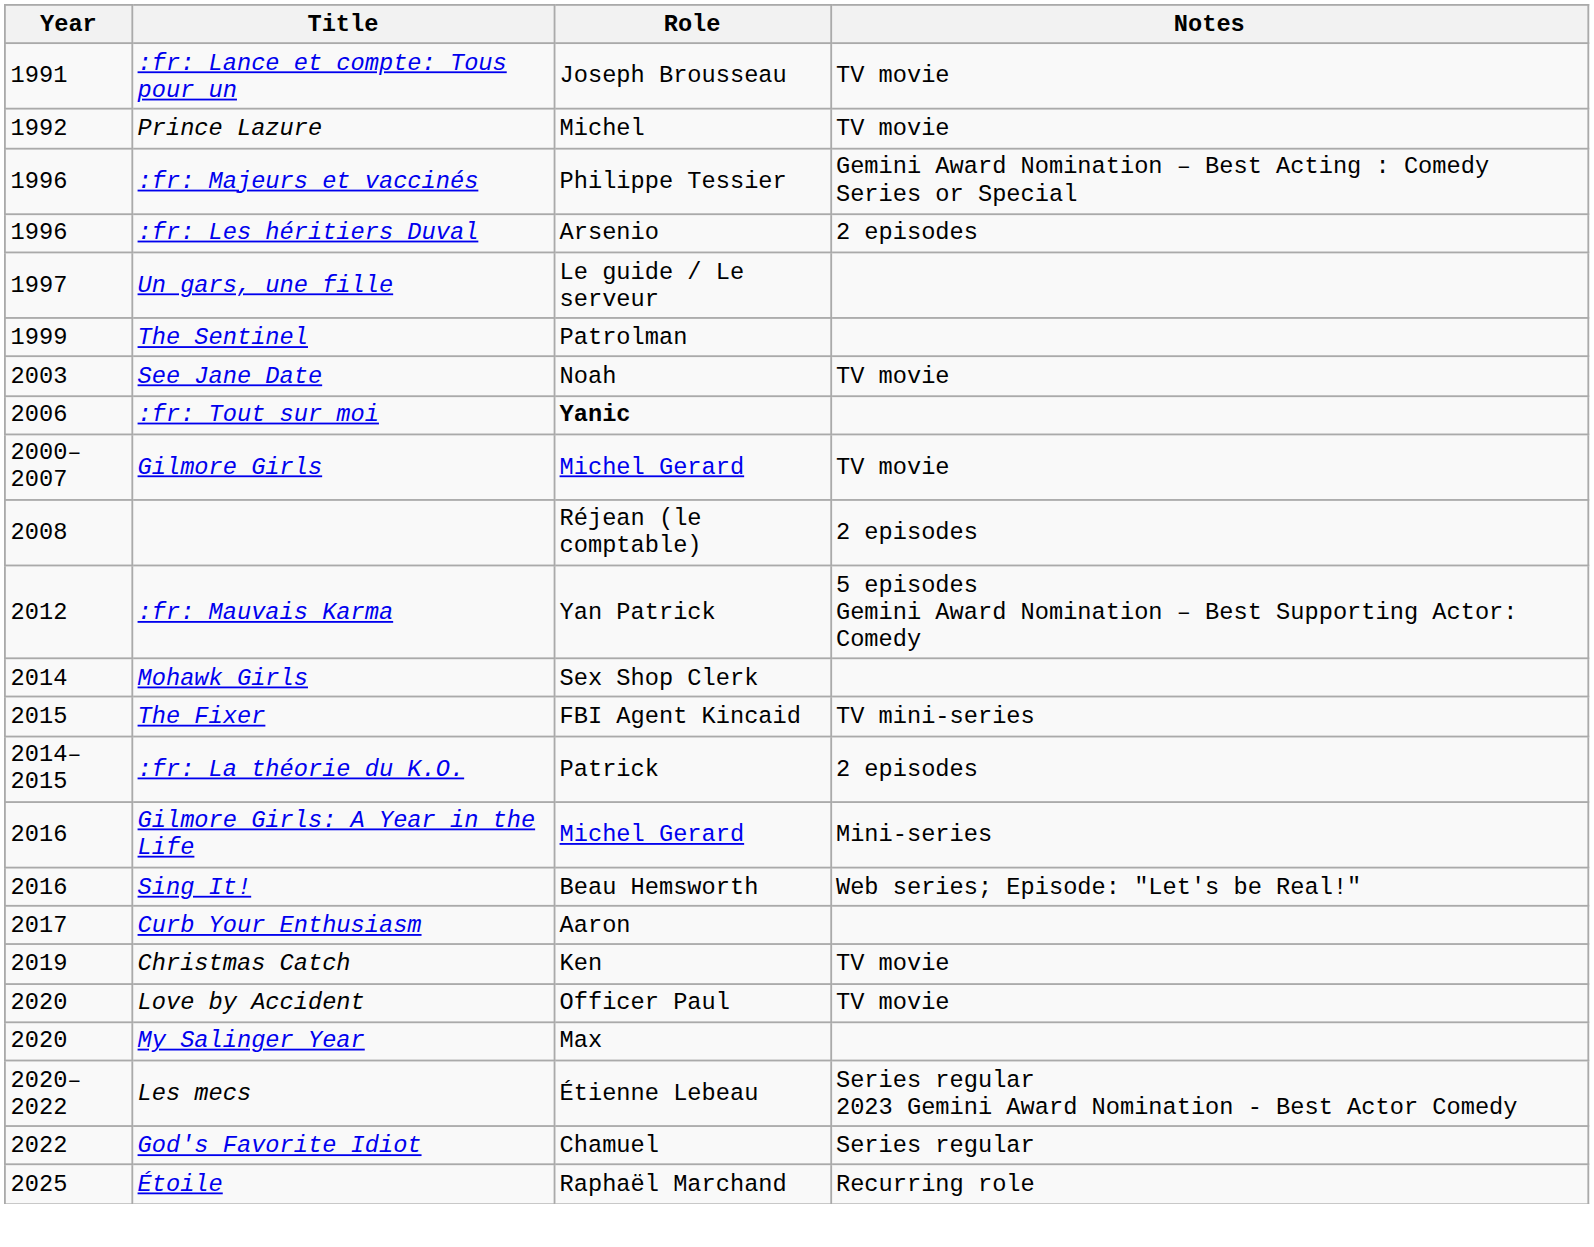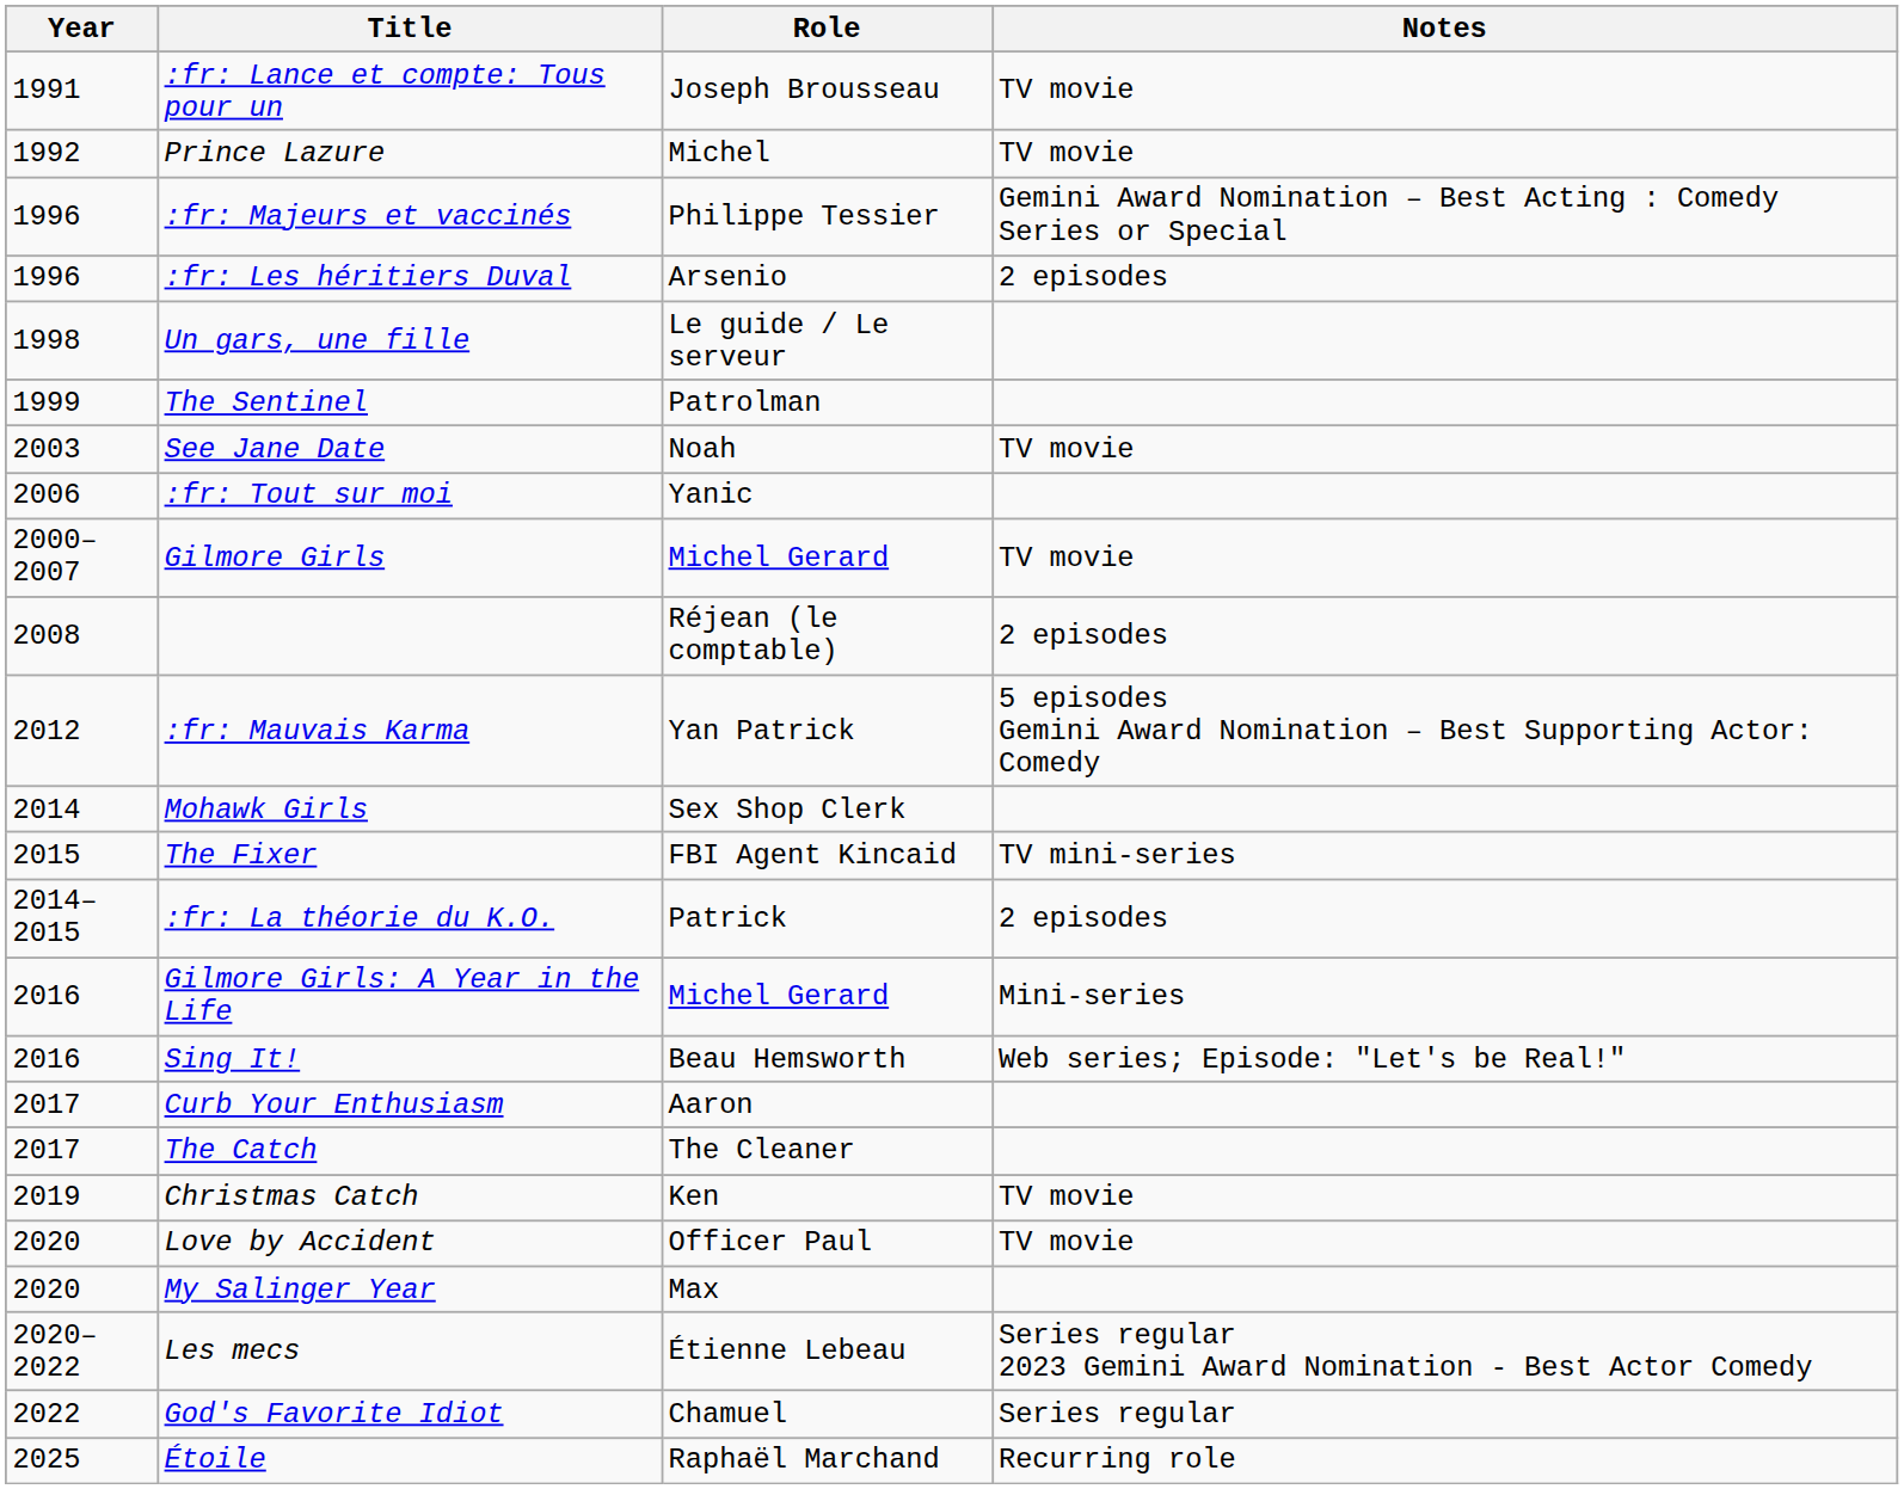 <table class="wikitable sortable">
 <tr>
 <th>Year</th>
 <th>Title</th>
 <th>Role</th>
 <th class="unsortable">Notes</th>
 </tr>
 <tr>
 <td>1991</td>
 <td><em><a href='#'>:fr: Lance et compte: Tous pour un</a></em></td>
 <td>Joseph Brousseau</td>
 <td>TV movie</td>
 </tr>
 <tr>
 <td>1992</td>
 <td><em>Prince Lazure</em></td>
 <td>Michel</td>
 <td>TV movie</td>
 </tr>
 <tr>
 <td>1996</td>
 <td><em><a href='#'>:fr: Majeurs et vaccinés</a></em></td>
 <td>Philippe Tessier</td>
 <td>Gemini Award Nomination – Best Acting : Comedy Series or Special</td>
 </tr>
 <tr>
 <td>1996</td>
 <td><em><a href='#'>:fr: Les héritiers Duval</a></em></td>
 <td>Arsenio</td>
 <td>2 episodes</td>
 </tr>
 <tr>
-<td>1997</td>
+<td>1998</td>
 <td><em><a href='#'>Un gars, une fille</a></em></td>
 <td>Le guide / Le serveur</td>
 <td></td>
 </tr>
 <tr>
 <td>1999</td>
 <td><em><a href='#'>The Sentinel</a></em></td>
 <td>Patrolman</td>
 <td></td>
 </tr>
 <tr>
 <td>2003</td>
 <td><em><a href='#'>See Jane Date</a></em></td>
 <td>Noah</td>
 <td>TV movie</td>
 </tr>
 <tr>
 <td>2006</td>
 <td><em><a href='#'>:fr: Tout sur moi</a></em></td>
-<td><strong>Yanic</strong></td>
+<td>Yanic</td>
 <td></td>
 </tr>
 <tr>
 <td>2000–2007</td>
 <td><em><a href='#'>Gilmore Girls</a></em></td>
 <td><a href='#'>Michel Gerard</a></td>
 <td>TV movie</td>
 </tr>
 <tr>
 <td>2008</td>
 <td><em></em></td>
 <td>Réjean (le comptable)</td>
 <td>2 episodes</td>
 </tr>
 <tr>
 <td>2012</td>
 <td><em><a href='#'>:fr: Mauvais Karma</a></em></td>
 <td>Yan Patrick</td>
 <td>5 episodes<br>Gemini Award Nomination – Best Supporting Actor: Comedy</td>
 </tr>
 <tr>
 <td>2014</td>
 <td><em><a href='#'>Mohawk Girls</a></em></td>
 <td>Sex Shop Clerk</td>
 <td></td>
 </tr>
 <tr>
 <td>2015</td>
 <td><em><a href='#'>The Fixer</a></em></td>
 <td>FBI Agent Kincaid</td>
 <td>TV mini-series</td>
 </tr>
 <tr>
 <td>2014–2015</td>
 <td><em><a href='#'>:fr: La théorie du K.O.</a></em></td>
 <td>Patrick</td>
 <td>2 episodes</td>
 </tr>
 <tr>
 <td>2016</td>
 <td><em><a href='#'>Gilmore Girls: A Year in the Life</a></em></td>
 <td><a href='#'>Michel Gerard</a></td>
 <td>Mini-series</td>
 </tr>
 <tr>
 <td>2016</td>
 <td><em><a href='#'>Sing It!</a></em></td>
 <td>Beau Hemsworth</td>
 <td>Web series; Episode: "Let's be Real!"</td>
 </tr>
 <tr>
 <td>2017</td>
 <td><em><a href='#'>Curb Your Enthusiasm</a></em></td>
 <td>Aaron</td>
 <td></td>
 </tr>
 <tr>
+<td>2017</td>
+<td><em><a href='#'>The Catch</a></em></td>
+<td>The Cleaner</td>
+<td></td>
+</tr>
+<tr>
 <td>2019</td>
 <td><em>Christmas Catch</em></td>
 <td>Ken</td>
 <td>TV movie</td>
 </tr>
 <tr>
 <td>2020</td>
 <td><em>Love by Accident</em></td>
 <td>Officer Paul</td>
 <td>TV movie</td>
 </tr>
 <tr>
 <td>2020</td>
 <td><em><a href='#'>My Salinger Year</a></em></td>
 <td>Max</td>
 <td></td>
 </tr>
 <tr>
 <td>2020–2022</td>
 <td><em>Les mecs</em></td>
 <td>Étienne Lebeau</td>
 <td>Series regular<br>2023 Gemini Award Nomination - Best Actor Comedy</td>
 </tr>
 <tr>
 <td>2022</td>
 <td><em><a href='#'>God's Favorite Idiot</a></em></td>
 <td>Chamuel</td>
 <td>Series regular</td>
 </tr>
 <tr>
 <td>2025</td>
 <td><em><a href='#'>Étoile</a></em></td>
 <td>Raphaël Marchand</td>
 <td>Recurring role</td>
 </tr>
 </table>
